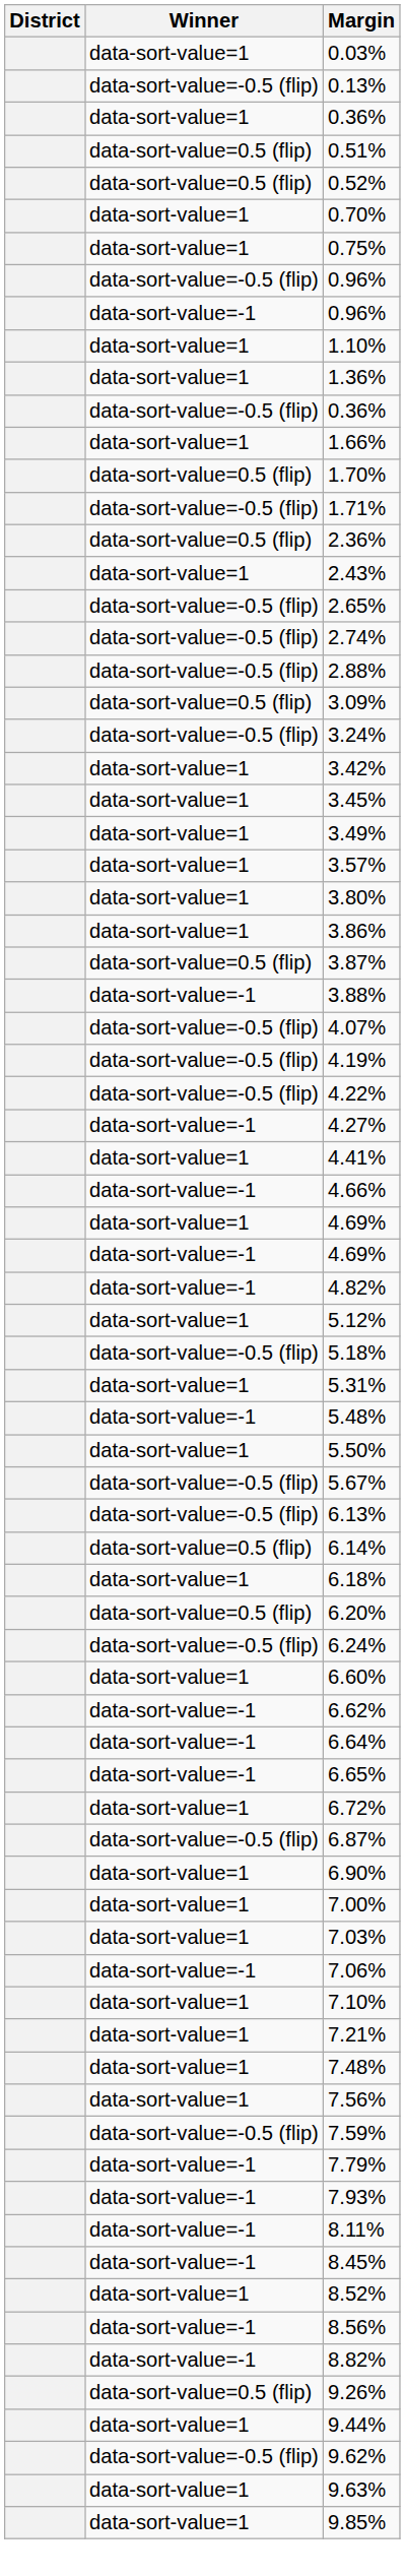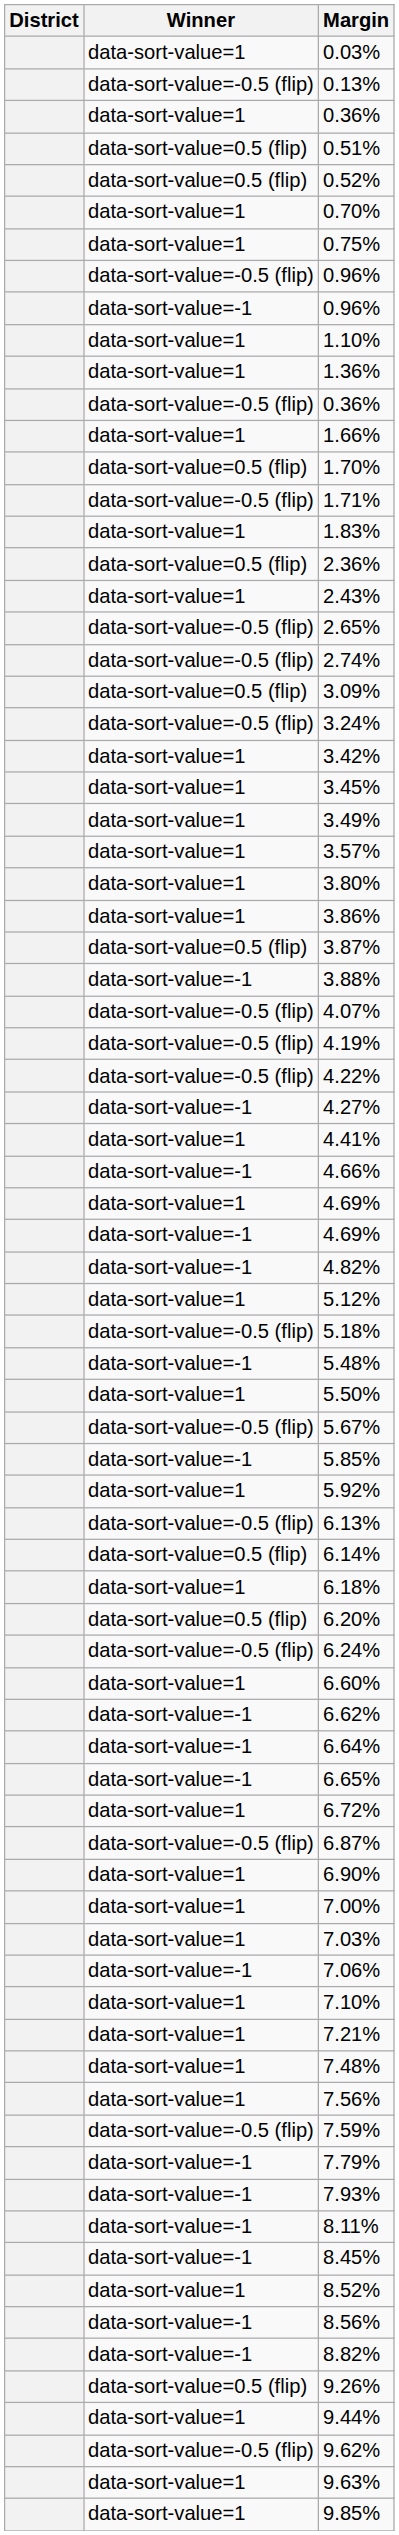 <table class="wikitable sortable mw-collapsible mw-collapsed">
 <tr>
 <th>District</th>
 <th>Winner</th>
 <th>Margin</th>
 </tr>
 <tr>
 <th></th>
 <td>data-sort-value=1 </td>
 <td>0.03%</td>
 </tr>
 <tr>
 <th></th>
 <td>data-sort-value=-0.5  (flip)</td>
 <td>0.13%</td>
 </tr>
 <tr>
 <th></th>
 <td>data-sort-value=1 </td>
 <td>0.36%</td>
 </tr>
 <tr>
 <th></th>
 <td>data-sort-value=0.5  (flip)</td>
 <td>0.51%</td>
 </tr>
 <tr>
 <th></th>
 <td>data-sort-value=0.5  (flip)</td>
 <td>0.52%</td>
 </tr>
 <tr>
 <th></th>
 <td>data-sort-value=1 </td>
 <td>0.70%</td>
 </tr>
 <tr>
 <th></th>
 <td>data-sort-value=1 </td>
 <td>0.75%</td>
 </tr>
 <tr>
 <th></th>
 <td>data-sort-value=-0.5  (flip)</td>
 <td>0.96%</td>
 </tr>
 <tr>
 <th></th>
 <td>data-sort-value=-1 </td>
 <td>0.96%</td>
 </tr>
 <tr>
 <th></th>
 <td>data-sort-value=1 </td>
 <td>1.10%</td>
 </tr>
 <tr>
 <th></th>
 <td>data-sort-value=1 </td>
 <td>1.36%</td>
 </tr>
 <tr>
 <th></th>
 <td>data-sort-value=-0.5  (flip)</td>
 <td>0.36%</td>
 </tr>
 <tr>
 <th></th>
 <td>data-sort-value=1 </td>
 <td>1.66%</td>
 </tr>
 <tr>
 <th></th>
 <td>data-sort-value=0.5  (flip)</td>
 <td>1.70%</td>
 </tr>
 <tr>
 <th></th>
 <td>data-sort-value=-0.5  (flip)</td>
 <td>1.71%</td>
 </tr>
 <tr>
 <th></th>
+<td>data-sort-value=1 </td>
+<td>1.83%</td>
+</tr>
+<tr>
+<th></th>
 <td>data-sort-value=0.5  (flip)</td>
 <td>2.36%</td>
 </tr>
 <tr>
 <th></th>
 <td>data-sort-value=1 </td>
 <td>2.43%</td>
 </tr>
 <tr>
 <th></th>
 <td>data-sort-value=-0.5  (flip)</td>
 <td>2.65%</td>
 </tr>
 <tr>
 <th></th>
 <td>data-sort-value=-0.5  (flip)</td>
 <td>2.74%</td>
-</tr>
-<tr>
-<th></th>
-<td>data-sort-value=-0.5  (flip)</td>
-<td>2.88%</td>
 </tr>
 <tr>
 <th></th>
 <td>data-sort-value=0.5  (flip)</td>
 <td>3.09%</td>
 </tr>
 <tr>
 <th></th>
 <td>data-sort-value=-0.5  (flip)</td>
 <td>3.24%</td>
 </tr>
 <tr>
 <th></th>
 <td>data-sort-value=1 </td>
 <td>3.42%</td>
 </tr>
 <tr>
 <th></th>
 <td>data-sort-value=1 </td>
 <td>3.45%</td>
 </tr>
 <tr>
 <th></th>
 <td>data-sort-value=1 </td>
 <td>3.49%</td>
 </tr>
 <tr>
 <th></th>
 <td>data-sort-value=1 </td>
 <td>3.57%</td>
 </tr>
 <tr>
 <th></th>
 <td>data-sort-value=1 </td>
 <td>3.80%</td>
 </tr>
 <tr>
 <th></th>
 <td>data-sort-value=1 </td>
 <td>3.86%</td>
 </tr>
 <tr>
 <th></th>
 <td>data-sort-value=0.5  (flip)</td>
 <td>3.87%</td>
 </tr>
 <tr>
 <th></th>
 <td>data-sort-value=-1 </td>
 <td>3.88%</td>
 </tr>
 <tr>
 <th></th>
 <td>data-sort-value=-0.5  (flip)</td>
 <td>4.07%</td>
 </tr>
 <tr>
 <th></th>
 <td>data-sort-value=-0.5  (flip)</td>
 <td>4.19%</td>
 </tr>
 <tr>
 <th></th>
 <td>data-sort-value=-0.5  (flip)</td>
 <td>4.22%</td>
 </tr>
 <tr>
 <th></th>
 <td>data-sort-value=-1 </td>
 <td>4.27%</td>
 </tr>
 <tr>
 <th></th>
 <td>data-sort-value=1 </td>
 <td>4.41%</td>
 </tr>
 <tr>
 <th></th>
 <td>data-sort-value=-1 </td>
 <td>4.66%</td>
 </tr>
 <tr>
 <th></th>
 <td>data-sort-value=1 </td>
 <td>4.69%</td>
 </tr>
 <tr>
 <th></th>
 <td>data-sort-value=-1 </td>
 <td>4.69%</td>
 </tr>
 <tr>
 <th></th>
 <td>data-sort-value=-1 </td>
 <td>4.82%</td>
 </tr>
 <tr>
 <th></th>
 <td>data-sort-value=1 </td>
 <td>5.12%</td>
 </tr>
 <tr>
 <th></th>
 <td>data-sort-value=-0.5  (flip)</td>
 <td>5.18%</td>
 </tr>
 <tr>
 <th></th>
-<td>data-sort-value=1 </td>
-<td>5.31%</td>
-</tr>
-<tr>
-<th></th>
 <td>data-sort-value=-1 </td>
 <td>5.48%</td>
 </tr>
 <tr>
 <th></th>
 <td>data-sort-value=1 </td>
 <td>5.50%</td>
 </tr>
 <tr>
 <th></th>
 <td>data-sort-value=-0.5  (flip)</td>
 <td>5.67%</td>
+</tr>
+<tr>
+<th></th>
+<td>data-sort-value=-1 </td>
+<td>5.85%</td>
+</tr>
+<tr>
+<th></th>
+<td>data-sort-value=1 </td>
+<td>5.92%</td>
 </tr>
 <tr>
 <th></th>
 <td>data-sort-value=-0.5  (flip)</td>
 <td>6.13%</td>
 </tr>
 <tr>
 <th></th>
 <td>data-sort-value=0.5  (flip)</td>
 <td>6.14%</td>
 </tr>
 <tr>
 <th></th>
 <td>data-sort-value=1 </td>
 <td>6.18%</td>
 </tr>
 <tr>
 <th></th>
 <td>data-sort-value=0.5  (flip)</td>
 <td>6.20%</td>
 </tr>
 <tr>
 <th></th>
 <td>data-sort-value=-0.5  (flip)</td>
 <td>6.24%</td>
 </tr>
 <tr>
 <th></th>
 <td>data-sort-value=1 </td>
 <td>6.60%</td>
 </tr>
 <tr>
 <th></th>
 <td>data-sort-value=-1 </td>
 <td>6.62%</td>
 </tr>
 <tr>
 <th></th>
 <td>data-sort-value=-1 </td>
 <td>6.64%</td>
 </tr>
 <tr>
 <th></th>
 <td>data-sort-value=-1 </td>
 <td>6.65%</td>
 </tr>
 <tr>
 <th></th>
 <td>data-sort-value=1 </td>
 <td>6.72%</td>
 </tr>
 <tr>
 <th></th>
 <td>data-sort-value=-0.5  (flip)</td>
 <td>6.87%</td>
 </tr>
 <tr>
 <th></th>
 <td>data-sort-value=1 </td>
 <td>6.90%</td>
 </tr>
 <tr>
 <th></th>
 <td>data-sort-value=1 </td>
 <td>7.00%</td>
 </tr>
 <tr>
 <th></th>
 <td>data-sort-value=1 </td>
 <td>7.03%</td>
 </tr>
 <tr>
 <th></th>
 <td>data-sort-value=-1 </td>
 <td>7.06%</td>
 </tr>
 <tr>
 <th></th>
 <td>data-sort-value=1 </td>
 <td>7.10%</td>
 </tr>
 <tr>
 <th></th>
 <td>data-sort-value=1 </td>
 <td>7.21%</td>
 </tr>
 <tr>
 <th></th>
 <td>data-sort-value=1 </td>
 <td>7.48%</td>
 </tr>
 <tr>
 <th></th>
 <td>data-sort-value=1 </td>
 <td>7.56%</td>
 </tr>
 <tr>
 <th></th>
 <td>data-sort-value=-0.5  (flip)</td>
 <td>7.59%</td>
 </tr>
 <tr>
 <th></th>
 <td>data-sort-value=-1 </td>
 <td>7.79%</td>
 </tr>
 <tr>
 <th></th>
 <td>data-sort-value=-1 </td>
 <td>7.93%</td>
 </tr>
 <tr>
 <th></th>
 <td>data-sort-value=-1 </td>
 <td>8.11%</td>
 </tr>
 <tr>
 <th></th>
 <td>data-sort-value=-1 </td>
 <td>8.45%</td>
 </tr>
 <tr>
 <th></th>
 <td>data-sort-value=1 </td>
 <td>8.52%</td>
 </tr>
 <tr>
 <th></th>
 <td>data-sort-value=-1 </td>
 <td>8.56%</td>
 </tr>
 <tr>
 <th></th>
 <td>data-sort-value=-1 </td>
 <td>8.82%</td>
 </tr>
 <tr>
 <th></th>
 <td>data-sort-value=0.5  (flip)</td>
 <td>9.26%</td>
 </tr>
 <tr>
 <th></th>
 <td>data-sort-value=1 </td>
 <td>9.44%</td>
 </tr>
 <tr>
 <th></th>
 <td>data-sort-value=-0.5  (flip)</td>
 <td>9.62%</td>
 </tr>
 <tr>
 <th></th>
 <td>data-sort-value=1 </td>
 <td>9.63%</td>
 </tr>
 <tr>
 <th></th>
 <td>data-sort-value=1 </td>
 <td>9.85%</td>
 </tr>
 </table>
